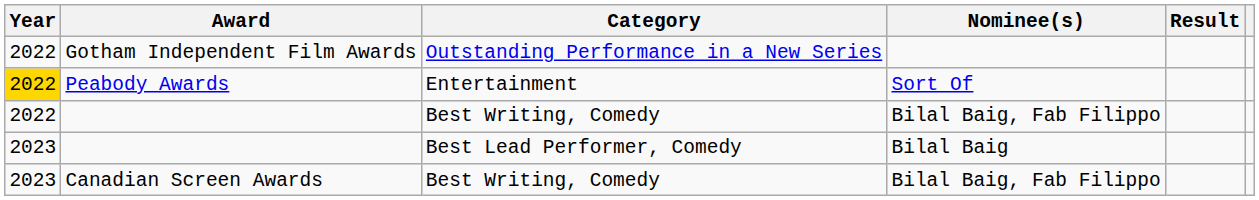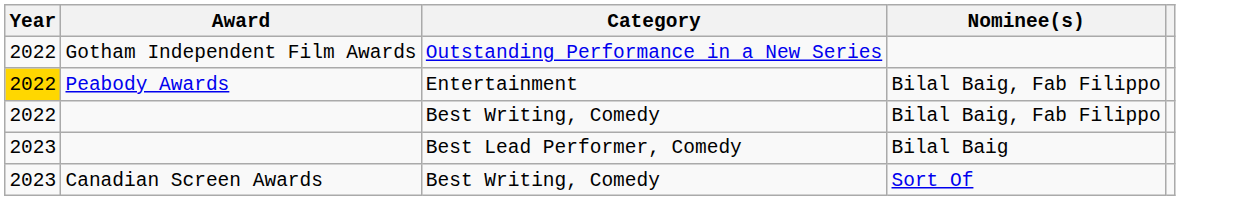 <table class="wikitable plainrowheaders sortable">
 <tr>
 <th scope="col">Year</th>
 <th scope="col">Award</th>
 <th scope="col">Category</th>
 <th scope="col">Nominee(s)</th>
-<th scope="col">Result</th>
 <th scope="col" class="unsortable"></th>
 </tr>
 <tr>
 <td>2022</td>
 <td>Gotham Independent Film Awards</td>
 <td><a href='#'>Outstanding Performance in a New Series</a></td>
 <td></td>
 <td></td>
-<td></td>
 </tr>
 <tr>
 <td style="background: gold;">2022</td>
 <td><a href='#'>Peabody Awards</a></td>
 <td>Entertainment</td>
-<td><a href='#'>Sort Of</a></td>
-<td></td>
+<td>Bilal Baig, Fab Filippo</td>
 <td></td>
 </tr>
 <tr>
 <td>2022</td>
 <td></td>
 <td>Best Writing, Comedy</td>
 <td>Bilal Baig, Fab Filippo</td>
 <td></td>
-<td></td>
 </tr>
 <tr>
 <td>2023</td>
 <td></td>
 <td>Best Lead Performer, Comedy</td>
 <td>Bilal Baig</td>
 <td></td>
-<td></td>
 </tr>
 <tr>
 <td>2023</td>
 <td>Canadian Screen Awards</td>
 <td>Best Writing, Comedy</td>
-<td>Bilal Baig, Fab Filippo</td>
-<td></td>
+<td><a href='#'>Sort Of</a></td>
 <td></td>
 </tr>
 </table>
